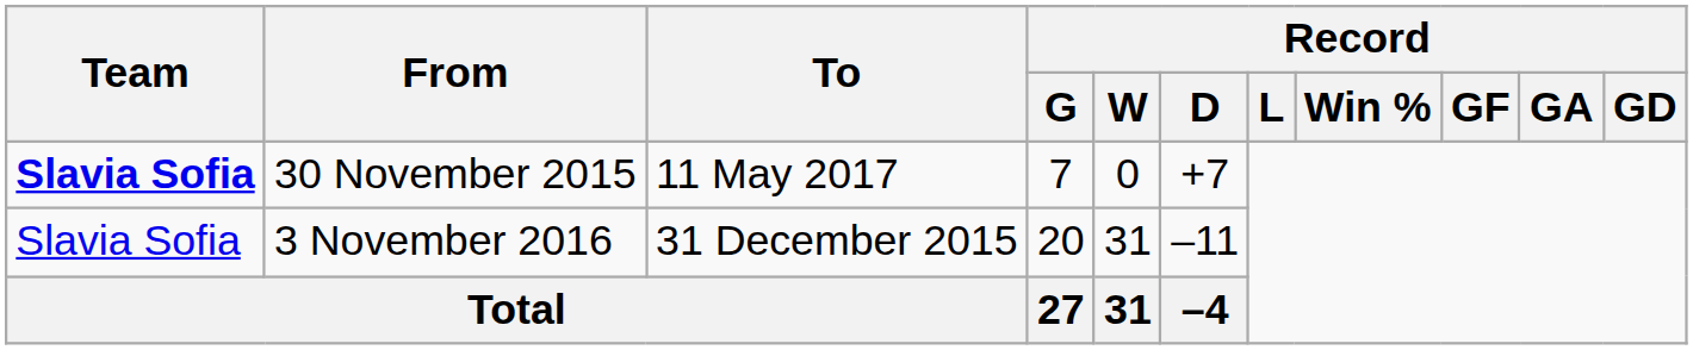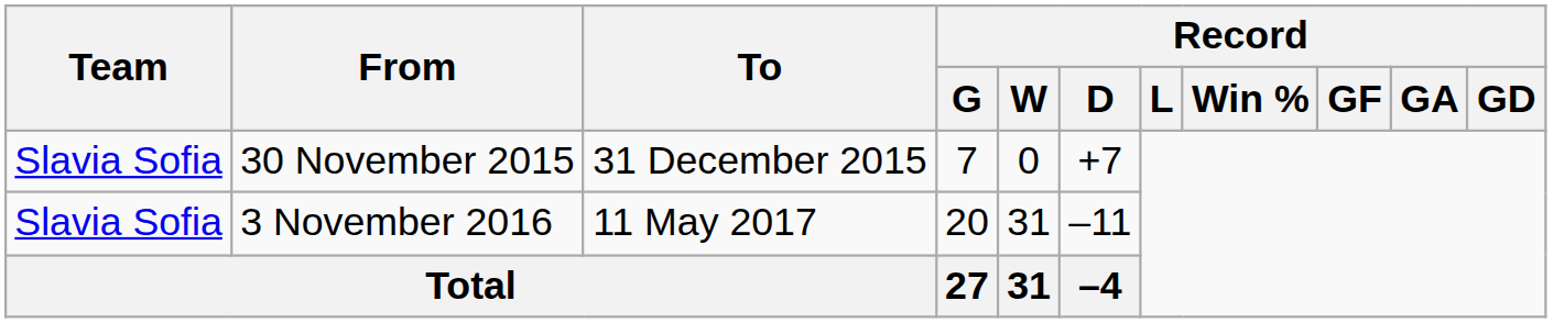 <table class="wikitable" style="text-align: center">
 <tr>
 <th rowspan=2>Team</th>
 <th rowspan=2>From</th>
 <th rowspan=2>To</th>
 <th colspan=8>Record</th>
 </tr>
 <tr>
 <th>G</th>
 <th>W</th>
 <th>D</th>
 <th>L</th>
 <th>Win %</th>
 <th>GF</th>
 <th>GA</th>
 <th>GD</th>
 </tr>
 <tr>
-<td align=left><strong><a href='#'>Slavia Sofia</a></strong></td>
+<td align=left><a href='#'>Slavia Sofia</a></td>
 <td align=left>30 November 2015</td>
-<td align=left>11 May 2017<br></td>
+<td align=left>31 December 2015<br></td>
 <td align=centre>7</td>
 <td align=centre>0</td>
 <td align=centre>+7</td>
 </tr>
 <tr>
 <td align=left><a href='#'>Slavia Sofia</a></td>
 <td align=left>3 November 2016</td>
-<td align=left>31 December 2015<br></td>
+<td align=left>11 May 2017<br></td>
 <td align=centre>20</td>
 <td align=centre>31</td>
 <td align=centre>–11</td>
 </tr>
 <tr>
 <th colspan=3>Total<br></th>
 <th align=left>27</th>
 <th align=left>31</th>
 <th align=left>–4</th>
 </tr>
 </table>
